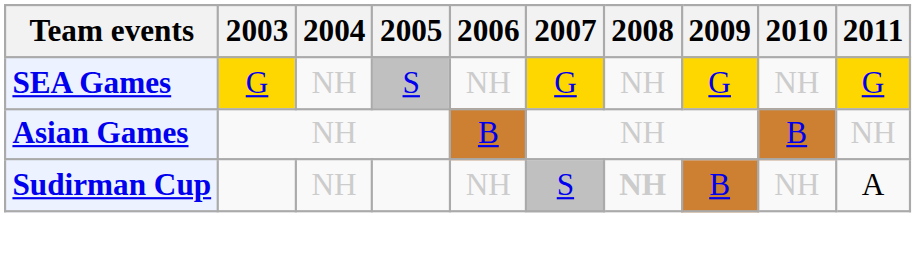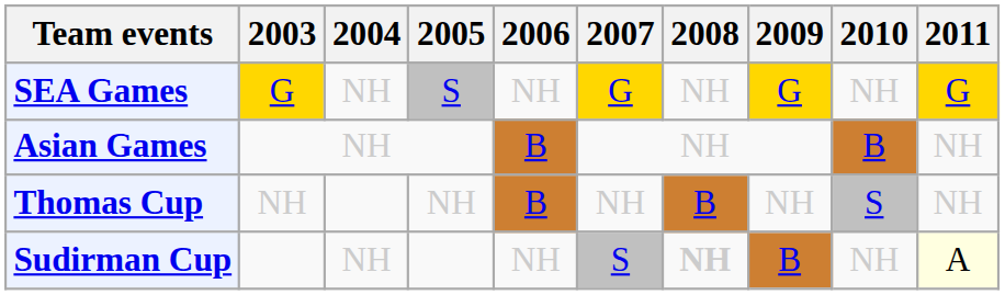 <table class="wikitable" style="font-size: 90%; text-align:center">
 <tr>
 <th>Team events</th>
 <th>2003</th>
 <th>2004</th>
 <th>2005</th>
 <th>2006</th>
 <th>2007</th>
 <th>2008</th>
 <th>2009</th>
 <th>2010</th>
 <th>2011</th>
 </tr>
 <tr>
 <td bgcolor="#ECF2FF"; align="left"><strong><a href='#'>SEA Games</a></strong></td>
 <td bgcolor=gold><a href='#'>G</a></td>
 <td style=color:#ccc>NH</td>
 <td bgcolor=silver><a href='#'>S</a></td>
 <td style=color:#ccc>NH</td>
 <td bgcolor=gold><a href='#'>G</a></td>
 <td style=color:#ccc>NH</td>
 <td bgcolor=gold><a href='#'>G</a></td>
 <td style=color:#ccc>NH</td>
 <td bgcolor=gold><a href='#'>G</a></td>
 </tr>
 <tr>
 <td bgcolor="#ECF2FF"; align="left"><strong><a href='#'>Asian Games</a></strong></td>
 <td colspan="3" style=color:#ccc>NH</td>
 <td bgcolor=CD7F32><a href='#'>B</a></td>
 <td colspan="3" style=color:#ccc>NH</td>
 <td bgcolor=CD7F32><a href='#'>B</a></td>
 <td style=color:#ccc>NH</td>
 </tr>
 <tr>
+<td bgcolor="#ECF2FF"; align="left"><strong><a href='#'>Thomas Cup</a></strong></td>
+<td style=color:#ccc>NH</td>
+<td></td>
+<td style=color:#ccc>NH</td>
+<td bgcolor=CD7F32><a href='#'>B</a></td>
+<td style=color:#ccc>NH</td>
+<td bgcolor=CD7F32><a href='#'>B</a></td>
+<td style=color:#ccc>NH</td>
+<td bgcolor=silver><a href='#'>S</a></td>
+<td style=color:#ccc>NH</td>
+</tr>
+<tr>
 <td bgcolor="#ECF2FF"; align="left"><strong><a href='#'>Sudirman Cup</a></strong></td>
 <td></td>
 <td style=color:#ccc>NH</td>
 <td></td>
 <td style=color:#ccc>NH</td>
 <td bgcolor=silver><a href='#'>S</a></td>
 <td style=color:#ccc><strong>NH</strong></td>
 <td bgcolor=CD7F32><a href='#'>B</a></td>
 <td style=color:#ccc>NH</td>
-<td>A</td>
+<td style="background: lightyellow;">A</td>
 </tr>
 </table>
